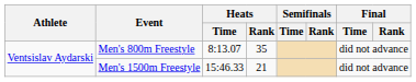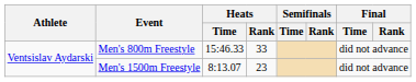 <table class=wikitable style="font-size:90%">
 <tr>
 <th rowspan="2">Athlete</th>
 <th rowspan="2">Event</th>
 <th colspan="2">Heats</th>
 <th colspan="2">Semifinals</th>
 <th colspan="2">Final</th>
 </tr>
 <tr>
 <th>Time</th>
 <th>Rank</th>
 <th>Time</th>
 <th>Rank</th>
 <th>Time</th>
 <th>Rank</th>
 </tr>
 <tr>
 <td rowspan="2"><a href='#'>Ventsislav Aydarski</a></td>
 <td><a href='#'>Men's 800m Freestyle</a></td>
-<td align=center>8:13.07</td>
-<td align=center>35</td>
+<td align=center>15:46.33</td>
+<td align=center>33</td>
 <td colspan= 2 bgcolor="wheat"></td>
 <td align=center colspan=2>did not advance</td>
 </tr>
 <tr>
 <td><a href='#'>Men's 1500m Freestyle</a></td>
-<td align=center>15:46.33</td>
-<td align=center>21</td>
+<td align=center>8:13.07</td>
+<td align=center>23</td>
 <td colspan= 2 bgcolor="wheat"></td>
 <td align=center colspan=2>did not advance</td>
 </tr>
 </table>
